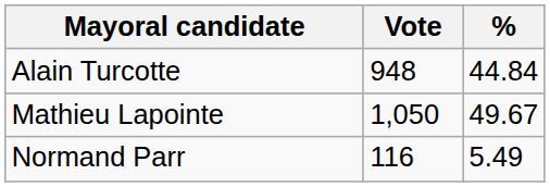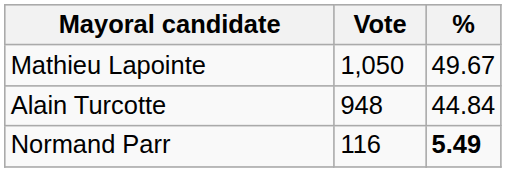 <table class="wikitable">
 <tr>
 <th bgcolor="#DDDDFF" width="200px">Mayoral candidate</th>
 <th bgcolor="#DDDDFF" width="50px">Vote</th>
 <th bgcolor="#DDDDFF" width="30px">%</th>
 </tr>
 <tr>
+<td>Mathieu Lapointe</td>
+<td>1,050</td>
+<td>49.67</td>
+</tr>
+<tr>
 <td>Alain Turcotte</td>
 <td>948</td>
 <td>44.84</td>
 </tr>
 <tr>
-<td>Mathieu Lapointe</td>
-<td>1,050</td>
-<td>49.67</td>
-</tr>
-<tr>
 <td>Normand Parr</td>
 <td>116</td>
-<td>5.49</td>
+<td><strong>5.49</strong></td>
 </tr>
 </table>
